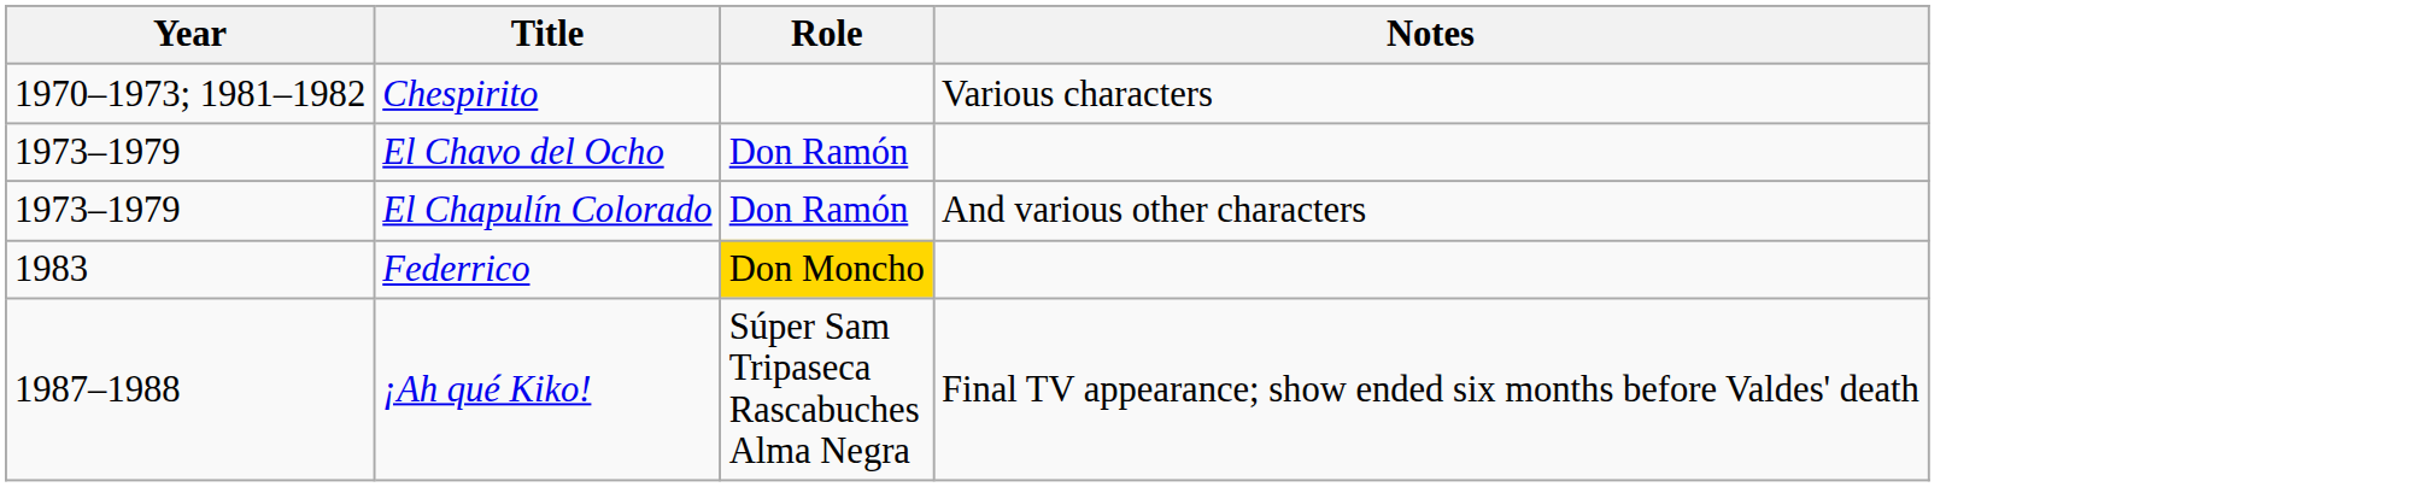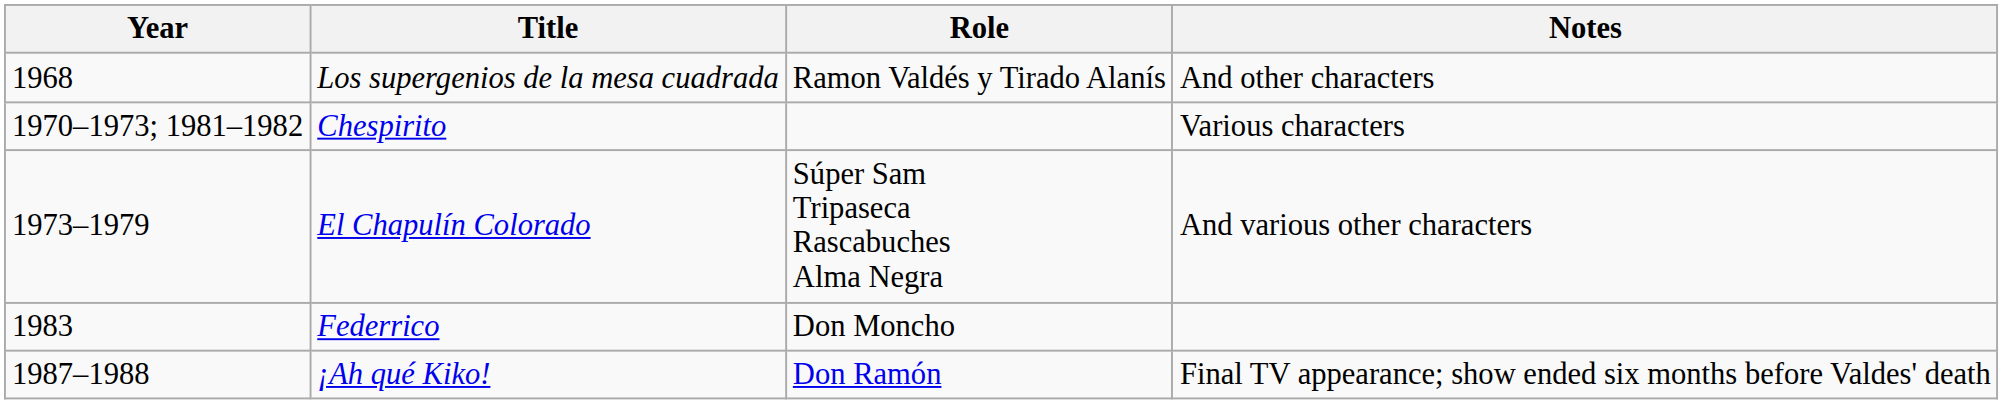 <table class="wikitable sortable">
 <tr>
 <th>Year</th>
 <th>Title</th>
 <th>Role</th>
 <th class="unsortable">Notes</th>
+</tr>
+<tr>
+<td>1968</td>
+<td><em>Los supergenios de la mesa cuadrada</em></td>
+<td>Ramon Valdés y Tirado Alanís</td>
+<td>And other characters</td>
 </tr>
 <tr>
 <td>1970–1973; 1981–1982</td>
 <td><em><a href='#'>Chespirito</a></em></td>
 <td></td>
 <td>Various characters</td>
 </tr>
 <tr>
 <td>1973–1979</td>
-<td><em><a href='#'>El Chavo del Ocho</a></em></td>
-<td><a href='#'>Don Ramón</a></td>
-<td></td>
-</tr>
-<tr>
-<td>1973–1979</td>
 <td><em><a href='#'>El Chapulín Colorado</a></em></td>
-<td><a href='#'>Don Ramón</a></td>
+<td>Súper Sam<br>Tripaseca<br>Rascabuches<br>Alma Negra</td>
 <td>And various other characters</td>
 </tr>
 <tr>
 <td>1983</td>
 <td><em><a href='#'>Federrico</a></em></td>
-<td style="background: gold;">Don Moncho</td>
+<td>Don Moncho</td>
 <td></td>
 </tr>
 <tr>
 <td>1987–1988</td>
 <td><em><a href='#'>¡Ah qué Kiko!</a></em></td>
-<td>Súper Sam<br>Tripaseca<br>Rascabuches<br>Alma Negra</td>
+<td><a href='#'>Don Ramón</a></td>
 <td>Final TV appearance; show ended six months before Valdes' death</td>
 </tr>
 </table>
